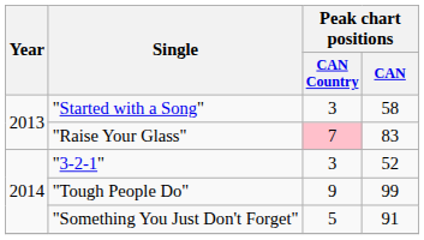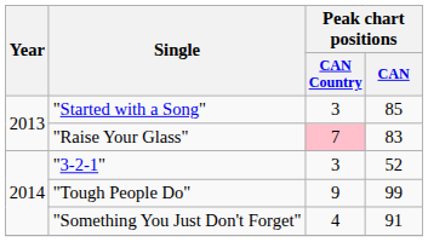 <table class="wikitable" style="text-align:center;">
 <tr>
 <th rowspan="2">Year</th>
 <th rowspan="2">Single</th>
 <th colspan="2">Peak chart<br>positions</th>
 </tr>
 <tr style="font-size:smaller;">
 <th width="45"><a href='#'>CAN Country</a><br></th>
 <th width="45"><a href='#'>CAN</a><br></th>
 </tr>
 <tr>
 <td rowspan="2">2013</td>
 <td align="left">"<a href='#'>Started with a Song</a>"</td>
 <td>3</td>
-<td>58</td>
+<td>85</td>
 </tr>
 <tr>
 <td align="left">"Raise Your Glass"</td>
 <td style="background: pink;">7</td>
 <td>83</td>
 </tr>
 <tr>
 <td rowspan="3">2014</td>
 <td align="left">"<a href='#'>3-2-1</a>"</td>
 <td>3</td>
 <td>52</td>
 </tr>
 <tr>
 <td align="left">"Tough People Do"</td>
 <td>9</td>
 <td>99</td>
 </tr>
 <tr>
 <td align="left">"Something You Just Don't Forget"</td>
-<td>5</td>
+<td>4</td>
 <td>91</td>
 </tr>
 <tr>
 </tr>
 </table>
